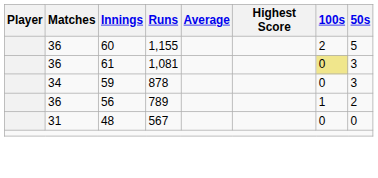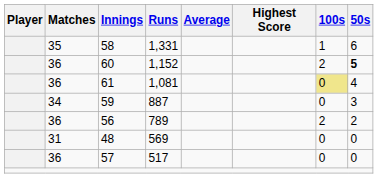 <table class="wikitable sortable plainrowheaders" style="width:80%;">
 <tr>
 <th>Player</th>
 <th>Matches</th>
 <th><a href='#'>Innings</a></th>
 <th><a href='#'>Runs</a></th>
 <th><a href='#'>Average</a></th>
 <th>Highest Score</th>
 <th><a href='#'>100s</a></th>
 <th><a href='#'>50s</a></th>
 </tr>
 <tr>
 <th scope="row"></th>
+<td>35</td>
+<td>58</td>
+<td>1,331</td>
+<td></td>
+<td></td>
+<td>1</td>
+<td>6</td>
+</tr>
+<tr>
+<th scope="row"></th>
 <td>36</td>
 <td>60</td>
-<td>1,155</td>
+<td>1,152</td>
 <td></td>
 <td></td>
 <td>2</td>
-<td>5</td>
+<td><strong>5</strong></td>
 </tr>
 <tr>
 <th scope="row"></th>
 <td>36</td>
 <td>61</td>
 <td>1,081</td>
 <td></td>
 <td></td>
 <td style="background: khaki;">0</td>
-<td>3</td>
+<td>4</td>
 </tr>
 <tr>
 <th scope="row"></th>
 <td>34</td>
 <td>59</td>
-<td>878</td>
+<td>887</td>
 <td></td>
 <td></td>
 <td>0</td>
 <td>3</td>
 </tr>
 <tr>
 <th scope="row"></th>
 <td>36</td>
 <td>56</td>
 <td>789</td>
 <td></td>
 <td></td>
-<td>1</td>
+<td>2</td>
 <td>2</td>
 </tr>
 <tr>
 <th scope="row"></th>
 <td>31</td>
 <td>48</td>
-<td>567</td>
+<td>569</td>
+<td></td>
+<td></td>
+<td>0</td>
+<td>0</td>
+</tr>
+<tr>
+<th scope="row"></th>
+<td>36</td>
+<td>57</td>
+<td>517</td>
 <td></td>
 <td></td>
 <td>0</td>
 <td>0</td>
 </tr>
 <tr class="unsortable">
 <td colspan="8"></td>
 </tr>
 </table>
